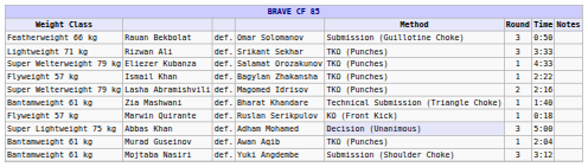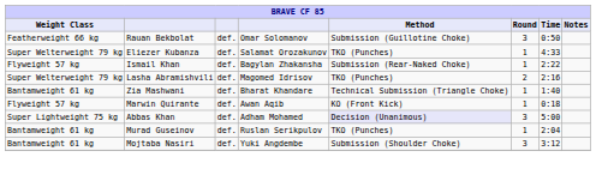 <table class="wikitable" style="font-size: 80%;">
 <tr>
 <th colspan="8" style="background-color: #ccf; color: #000080; text-align: center;"><strong>BRAVE CF 85</strong></th>
 </tr>
 <tr>
 <th colspan="1" style="background-color: #E6E8FA; color: #000000; text-align: center;">Weight Class</th>
 <th colspan="1" style="background-color: #E6E8FA; color: #000000; text-align: center;"></th>
 <th colspan="1" style="background-color: #E6E8FA; color: #000000; text-align: center;"></th>
 <th colspan="1" style="background-color: #E6E8FA; color: #000000; text-align: center;"></th>
 <th colspan="1" style="background-color: #E6E8FA; color: #000000; text-align: center;">Method</th>
 <th colspan="1" style="background-color: #E6E8FA; color: #000000; text-align: center;">Round</th>
 <th colspan="1" style="background-color: #E6E8FA; color: #000000; text-align: center;">Time</th>
 <th colspan="1" style="background-color: #E6E8FA; color: #000000; text-align: center;">Notes</th>
 </tr>
 <tr>
 <td>Featherweight 66 kg</td>
 <td> Rauan Bekbolat</td>
 <td align=center>def.</td>
 <td> Omar Solomanov</td>
 <td>Submission (Guillotine Choke)</td>
 <td align=center>3</td>
 <td align=center>0:50</td>
 <td></td>
 </tr>
 <tr>
-<td>Lightweight 71 kg</td>
-<td> Rizwan Ali</td>
-<td align=center>def.</td>
-<td> Srikant Sekhar</td>
-<td>TKO (Punches)</td>
-<td align=center>3</td>
-<td align=center>3:33</td>
-<td></td>
-</tr>
-<tr>
 <td>Super Welterweight 79 kg</td>
 <td> Eliezer Kubanza</td>
 <td align=center>def.</td>
 <td> Salamat Orozakunov</td>
 <td>TKO (Punches)</td>
 <td align=center>1</td>
 <td align=center>4:33</td>
 <td></td>
 </tr>
 <tr>
 <td>Flyweight 57 kg</td>
 <td> Ismail Khan</td>
 <td>def.</td>
 <td> Bagylan Zhakansha</td>
-<td>TKO (Punches)</td>
+<td>Submission (Rear-Naked Choke)</td>
 <td align=center>1</td>
 <td align=center>2:22</td>
 <td></td>
 </tr>
 <tr>
 <td>Super Welterweight 79 kg</td>
 <td> Lasha Abramishvili</td>
 <td>def.</td>
 <td> Magomed Idrisov</td>
 <td>TKO (Punches)</td>
 <td align=center>2</td>
 <td align=center>2:16</td>
 <td></td>
 </tr>
 <tr>
 <td>Bantamweight 61 kg</td>
 <td> Zia Mashwani</td>
 <td>def.</td>
 <td> Bharat Khandare</td>
 <td>Technical Submission (Triangle Choke)</td>
 <td align=center>1</td>
 <td align=center>1:40</td>
 <td></td>
 </tr>
 <tr>
 <td>Flyweight 57 kg</td>
 <td> Marwin Quirante</td>
 <td>def.</td>
-<td> Ruslan Serikpulov</td>
+<td> Awan Aqib</td>
 <td>KO (Front Kick)</td>
 <td align=center>1</td>
 <td align=center>0:18</td>
 <td></td>
 </tr>
 <tr>
 <td>Super Lightweight 75 kg</td>
 <td> Abbas Khan</td>
 <td>def.</td>
 <td> Adham Mohamed</td>
 <td style="background: lavender;">Decision (Unanimous)</td>
 <td align=center>3</td>
 <td align=center>5:00</td>
 <td></td>
 </tr>
 <tr>
 <td>Bantamweight 61 kg</td>
 <td> Murad Guseinov</td>
 <td>def.</td>
-<td> Awan Aqib</td>
+<td> Ruslan Serikpulov</td>
 <td>TKO (Punches)</td>
 <td align=center>1</td>
 <td align=center>2:04</td>
 <td></td>
 </tr>
 <tr>
 <td>Bantamweight 61 kg</td>
 <td> Mojtaba Nasiri</td>
 <td>def.</td>
 <td> Yuki Angdembe</td>
 <td>Submission (Shoulder Choke)</td>
 <td align=center>3</td>
 <td align=center>3:12</td>
 <td></td>
 </tr>
 <tr>
 </tr>
 </table>
